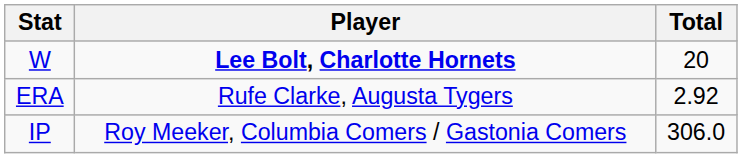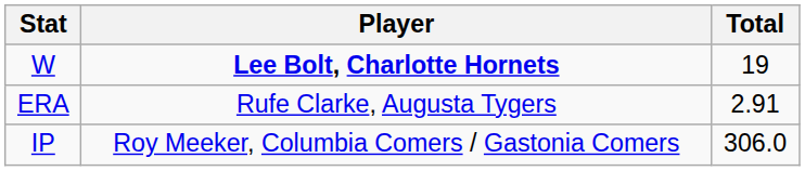 <table class="wikitable" width="40%" style="text-align:center;">
 <tr>
 <th width="5%">Stat</th>
 <th width="60%">Player</th>
 <th width="5%">Total</th>
 </tr>
 <tr>
 <td><a href='#'>W</a></td>
 <td><strong><a href='#'>Lee Bolt</a>, <a href='#'>Charlotte Hornets</a></strong></td>
-<td>20</td>
+<td>19</td>
 </tr>
 <tr>
 <td><a href='#'>ERA</a></td>
 <td><a href='#'>Rufe Clarke</a>, <a href='#'>Augusta Tygers</a></td>
-<td>2.92</td>
+<td>2.91</td>
 </tr>
 <tr>
 <td><a href='#'>IP</a></td>
 <td><a href='#'>Roy Meeker</a>, <a href='#'>Columbia Comers</a> / <a href='#'>Gastonia Comers</a></td>
 <td>306.0</td>
 </tr>
 </table>
